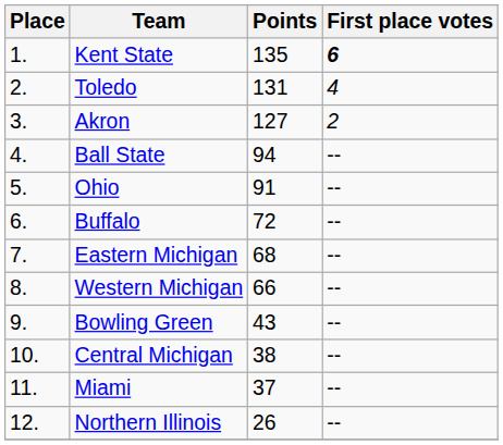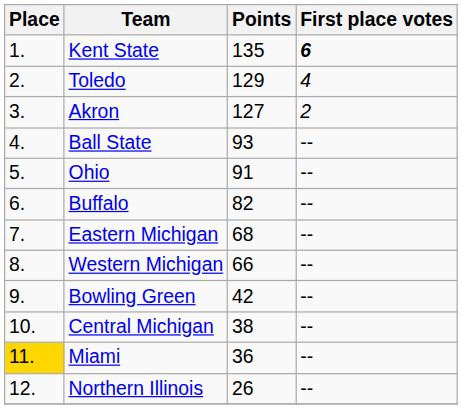 <table class="wikitable">
 <tr>
 <th>Place</th>
 <th>Team</th>
 <th>Points</th>
 <th>First place votes</th>
 </tr>
 <tr>
 <td>1.</td>
 <td ! style=><a href='#'><span>Kent State</span></a></td>
 <td>135</td>
 <td><strong><em>6</em></strong></td>
 </tr>
 <tr>
 <td>2.</td>
 <td ! style=><a href='#'><span>Toledo</span></a></td>
-<td>131</td>
+<td>129</td>
 <td><em>4</em></td>
 </tr>
 <tr>
 <td>3.</td>
 <td ! style=><a href='#'><span>Akron</span></a></td>
 <td>127</td>
 <td><em>2</em></td>
 </tr>
 <tr>
 <td>4.</td>
 <td ! style=><a href='#'><span>Ball State</span></a></td>
-<td>94</td>
+<td>93</td>
 <td>--</td>
 </tr>
 <tr>
 <td>5.</td>
 <td ! style=><a href='#'><span>Ohio</span></a></td>
 <td>91</td>
 <td>--</td>
 </tr>
 <tr>
 <td>6.</td>
 <td ! style=><a href='#'><span>Buffalo</span></a></td>
-<td>72</td>
+<td>82</td>
 <td>--</td>
 </tr>
 <tr>
 <td>7.</td>
 <td ! style=><a href='#'><span>Eastern Michigan</span></a></td>
 <td>68</td>
 <td>--</td>
 </tr>
 <tr>
 <td>8.</td>
 <td ! style=><a href='#'><span>Western Michigan</span></a></td>
 <td>66</td>
 <td>--</td>
 </tr>
 <tr>
 <td>9.</td>
 <td ! style=><a href='#'><span>Bowling Green</span></a></td>
-<td>43</td>
+<td>42</td>
 <td>--</td>
 </tr>
 <tr>
 <td>10.</td>
 <td ! style=><a href='#'><span>Central Michigan</span></a></td>
 <td>38</td>
 <td>--</td>
 </tr>
 <tr>
-<td>11.</td>
+<td style="background: gold;">11.</td>
 <td ! style=><a href='#'><span>Miami</span></a></td>
-<td>37</td>
+<td>36</td>
 <td>--</td>
 </tr>
 <tr>
 <td>12.</td>
 <td ! style=><a href='#'><span>Northern Illinois</span></a></td>
 <td>26</td>
 <td>--</td>
 </tr>
 <tr>
 </tr>
 </table>
